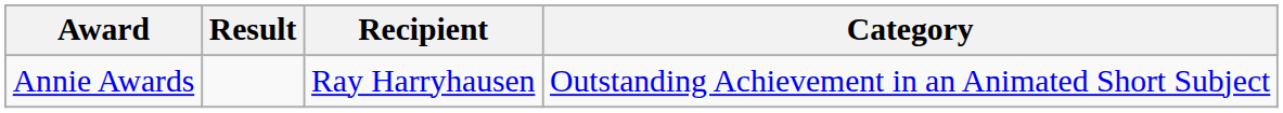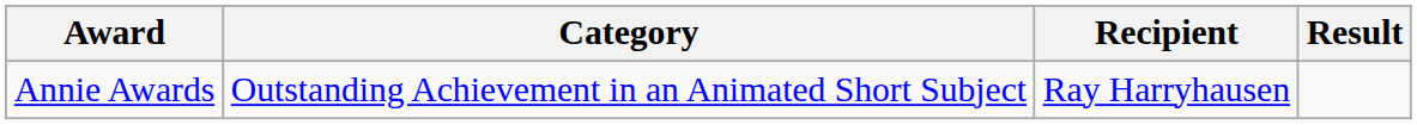 <table class="wikitable">
 <tr>
 <th>Award</th>
+<th>Category</th>
+<th>Recipient</th>
 <th>Result</th>
-<th>Recipient</th>
-<th>Category</th>
 </tr>
 <tr>
 <td><a href='#'>Annie Awards</a></td>
+<td><a href='#'>Outstanding Achievement in an Animated Short Subject</a></td>
+<td><a href='#'>Ray Harryhausen</a></td>
 <td></td>
-<td><a href='#'>Ray Harryhausen</a></td>
-<td><a href='#'>Outstanding Achievement in an Animated Short Subject</a></td>
 </tr>
 </table>
